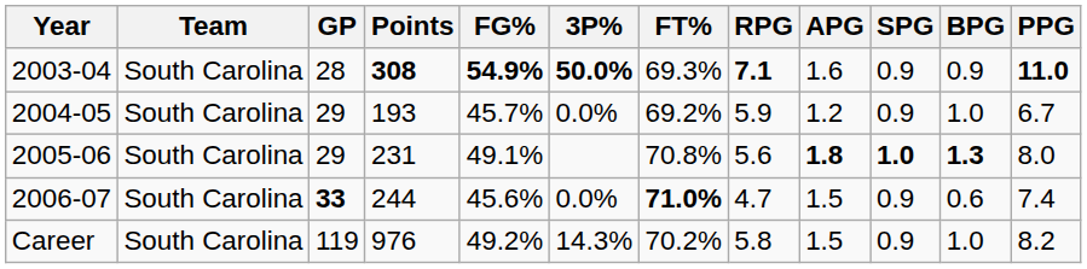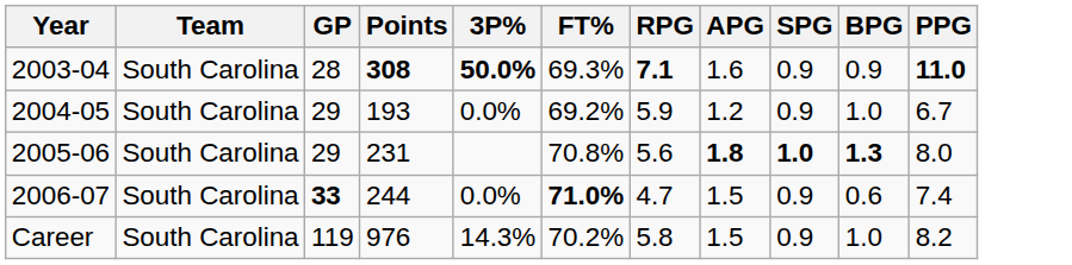 <table class="wikitable">
 <tr>
 <th>Year</th>
 <th>Team</th>
 <th>GP</th>
 <th>Points</th>
-<th>FG%</th>
 <th>3P%</th>
 <th>FT%</th>
 <th>RPG</th>
 <th>APG</th>
 <th>SPG</th>
 <th>BPG</th>
 <th>PPG</th>
 </tr>
 <tr>
 <td>2003-04</td>
 <td>South Carolina</td>
 <td>28</td>
 <td><strong>308</strong></td>
-<td><strong>54.9%</strong></td>
 <td><strong>50.0%</strong></td>
 <td>69.3%</td>
 <td><strong>7.1</strong></td>
 <td>1.6</td>
 <td>0.9</td>
 <td>0.9</td>
 <td><strong>11.0</strong></td>
 </tr>
 <tr>
 <td>2004-05</td>
 <td>South Carolina</td>
 <td>29</td>
 <td>193</td>
-<td>45.7%</td>
 <td>0.0%</td>
 <td>69.2%</td>
 <td>5.9</td>
 <td>1.2</td>
 <td>0.9</td>
 <td>1.0</td>
 <td>6.7</td>
 </tr>
 <tr>
 <td>2005-06</td>
 <td>South Carolina</td>
 <td>29</td>
 <td>231</td>
-<td>49.1%</td>
 <td></td>
 <td>70.8%</td>
 <td>5.6</td>
 <td><strong>1.8</strong></td>
 <td><strong>1.0</strong></td>
 <td><strong>1.3</strong></td>
 <td>8.0</td>
 </tr>
 <tr>
 <td>2006-07</td>
 <td>South Carolina</td>
 <td><strong>33</strong></td>
 <td>244</td>
-<td>45.6%</td>
 <td>0.0%</td>
 <td><strong>71.0%</strong></td>
 <td>4.7</td>
 <td>1.5</td>
 <td>0.9</td>
 <td>0.6</td>
 <td>7.4</td>
 </tr>
 <tr>
 <td>Career</td>
 <td>South Carolina</td>
 <td>119</td>
 <td>976</td>
-<td>49.2%</td>
 <td>14.3%</td>
 <td>70.2%</td>
 <td>5.8</td>
 <td>1.5</td>
 <td>0.9</td>
 <td>1.0</td>
 <td>8.2</td>
 </tr>
 </table>
